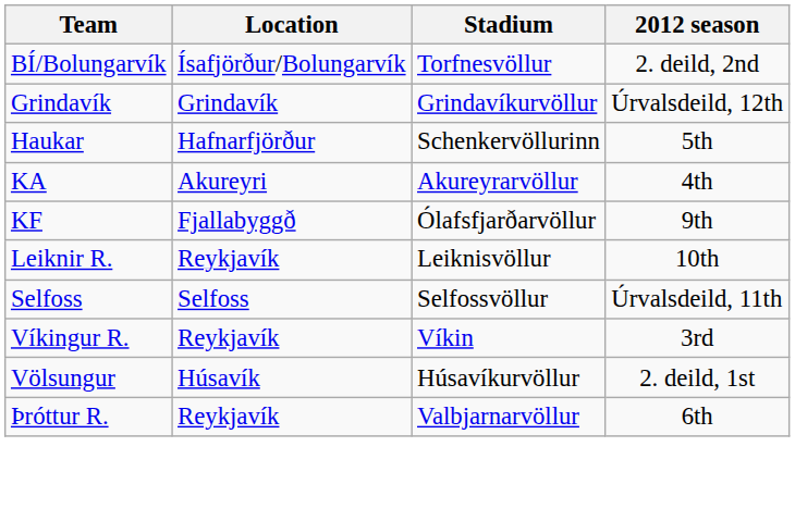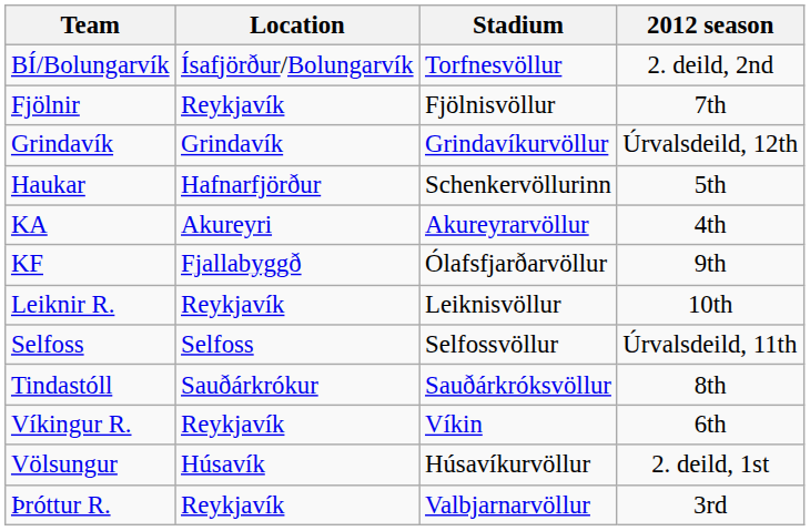 <table class="wikitable sortable">
 <tr>
 <th>Team</th>
 <th>Location</th>
 <th>Stadium</th>
 <th>2012 season</th>
 </tr>
 <tr>
 <td><a href='#'>BÍ/Bolungarvík</a></td>
 <td><a href='#'>Ísafjörður</a>/<a href='#'>Bolungarvík</a></td>
 <td><a href='#'>Torfnesvöllur</a></td>
 <td align=center>2. deild, 2nd</td>
+</tr>
+<tr>
+<td><a href='#'>Fjölnir</a></td>
+<td><a href='#'>Reykjavík</a></td>
+<td>Fjölnisvöllur</td>
+<td align=center>7th</td>
 </tr>
 <tr>
 <td><a href='#'>Grindavík</a></td>
 <td><a href='#'>Grindavík</a></td>
 <td><a href='#'>Grindavíkurvöllur</a></td>
 <td align=center>Úrvalsdeild, 12th</td>
 </tr>
 <tr>
 <td><a href='#'>Haukar</a></td>
 <td><a href='#'>Hafnarfjörður</a></td>
 <td>Schenkervöllurinn</td>
 <td align=center>5th</td>
 </tr>
 <tr>
 <td><a href='#'>KA</a></td>
 <td><a href='#'>Akureyri</a></td>
 <td><a href='#'>Akureyrarvöllur</a></td>
 <td align=center>4th</td>
 </tr>
 <tr>
 <td><a href='#'>KF</a></td>
 <td><a href='#'>Fjallabyggð</a></td>
 <td>Ólafsfjarðarvöllur</td>
 <td align=center>9th</td>
 </tr>
 <tr>
 <td><a href='#'>Leiknir R.</a></td>
 <td><a href='#'>Reykjavík</a></td>
 <td>Leiknisvöllur</td>
 <td align=center>10th</td>
 </tr>
 <tr>
 <td><a href='#'>Selfoss</a></td>
 <td><a href='#'>Selfoss</a></td>
 <td>Selfossvöllur</td>
 <td>Úrvalsdeild, 11th</td>
 </tr>
 <tr>
+<td><a href='#'>Tindastóll</a></td>
+<td><a href='#'>Sauðárkrókur</a></td>
+<td><a href='#'>Sauðárkróksvöllur</a></td>
+<td align=center>8th</td>
+</tr>
+<tr>
 <td><a href='#'>Víkingur R.</a></td>
 <td><a href='#'>Reykjavík</a></td>
 <td><a href='#'>Víkin</a></td>
-<td align=center>3rd</td>
+<td align=center>6th</td>
 </tr>
 <tr>
 <td><a href='#'>Völsungur</a></td>
 <td><a href='#'>Húsavík</a></td>
 <td>Húsavíkurvöllur</td>
 <td align=center>2. deild, 1st</td>
 </tr>
 <tr>
 <td><a href='#'>Þróttur R.</a></td>
 <td><a href='#'>Reykjavík</a></td>
 <td><a href='#'>Valbjarnarvöllur</a></td>
-<td align=center>6th</td>
+<td align=center>3rd</td>
 </tr>
 </table>
